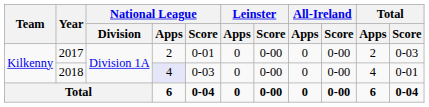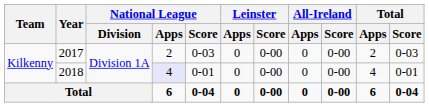 <table class="wikitable" style="text-align:center">
 <tr>
 <th rowspan="2">Team</th>
 <th rowspan="2">Year</th>
 <th colspan="3"><a href='#'>National League</a></th>
 <th colspan="2"><a href='#'>Leinster</a></th>
 <th colspan="2"><a href='#'>All-Ireland</a></th>
 <th colspan="2">Total</th>
 </tr>
 <tr>
 <th>Division</th>
 <th>Apps</th>
 <th>Score</th>
 <th>Apps</th>
 <th>Score</th>
 <th>Apps</th>
 <th>Score</th>
 <th>Apps</th>
 <th>Score</th>
 </tr>
 <tr>
 <td rowspan="2"><a href='#'>Kilkenny</a></td>
 <td>2017</td>
 <td rowspan="2"><a href='#'>Division 1A</a></td>
 <td>2</td>
-<td>0-01</td>
+<td>0-03</td>
 <td>0</td>
 <td>0-00</td>
 <td>0</td>
 <td>0-00</td>
 <td>2</td>
 <td>0-03</td>
 </tr>
 <tr>
 <td>2018</td>
 <td style="background: lavender;">4</td>
-<td>0-03</td>
+<td>0-01</td>
 <td>0</td>
 <td>0-00</td>
 <td>0</td>
 <td>0-00</td>
 <td>4</td>
 <td>0-01</td>
 </tr>
 <tr>
 <th colspan="3">Total</th>
 <td><strong>6</strong></td>
 <td><strong>0-04</strong></td>
 <td><strong>0</strong></td>
 <td><strong>0-00</strong></td>
 <td><strong>0</strong></td>
 <td><strong>0-00</strong></td>
 <td><strong>6</strong></td>
 <td><strong>0-04</strong></td>
 </tr>
 </table>
